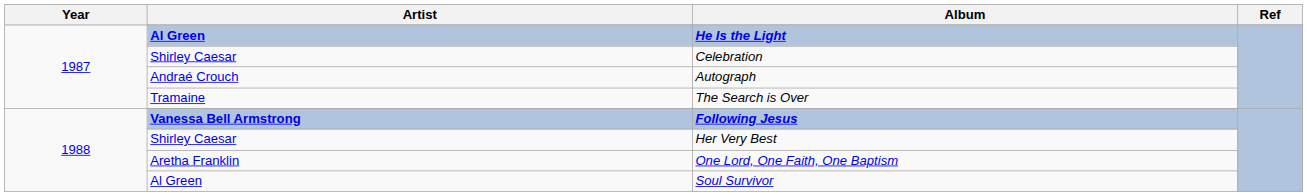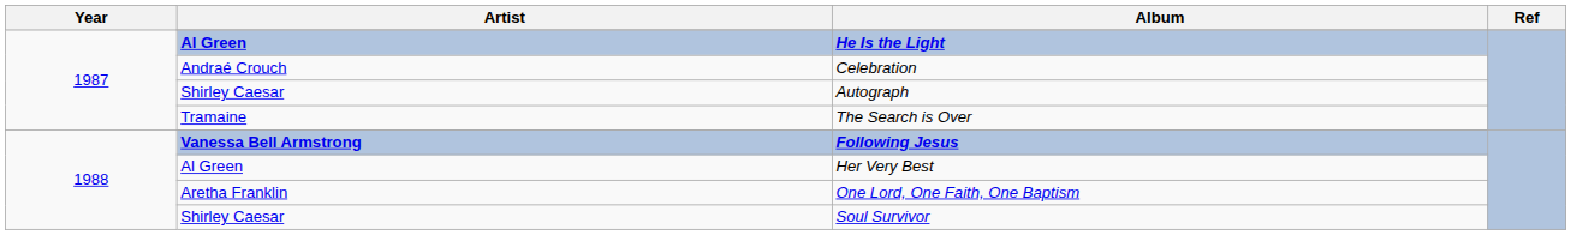 <table class="wikitable" style="width:100%;">
 <tr style="background:#bebebe;">
 <th style="width:11%;">Year</th>
 <th style="width:42%;">Artist</th>
 <th style="width:42%;">Album</th>
 <th style="width:5%;">Ref</th>
 </tr>
 <tr>
 <td rowspan="5" align="center"><a href='#'>1987</a></td>
 </tr>
 <tr style="background:#B0C4DE">
 <td><strong><a href='#'>Al Green</a></strong></td>
 <td><strong><em><a href='#'>He Is the Light</a></em></strong></td>
 <td rowspan="5" align="center"></td>
 </tr>
 <tr>
-<td><a href='#'>Shirley Caesar</a></td>
+<td><a href='#'>Andraé Crouch</a></td>
 <td><em>Celebration</em></td>
 </tr>
 <tr>
-<td><a href='#'>Andraé Crouch</a></td>
+<td><a href='#'>Shirley Caesar</a></td>
 <td><em>Autograph</em></td>
 </tr>
 <tr>
 <td><a href='#'>Tramaine</a></td>
 <td><em>The Search is Over</em></td>
 </tr>
 <tr>
 <td rowspan="5" align="center"><a href='#'>1988</a></td>
 </tr>
 <tr style="background:#B0C4DE">
 <td><strong><a href='#'>Vanessa Bell Armstrong</a></strong></td>
 <td><strong><em><a href='#'>Following Jesus</a></em></strong></td>
 <td rowspan="5" align="center"></td>
 </tr>
 <tr>
-<td><a href='#'>Shirley Caesar</a></td>
+<td><a href='#'>Al Green</a></td>
 <td><em>Her Very Best</em></td>
 </tr>
 <tr>
 <td><a href='#'>Aretha Franklin</a></td>
 <td><em><a href='#'>One Lord, One Faith, One Baptism</a></em></td>
 </tr>
 <tr>
-<td><a href='#'>Al Green</a></td>
+<td><a href='#'>Shirley Caesar</a></td>
 <td><em><a href='#'>Soul Survivor</a></em></td>
 </tr>
 </table>
